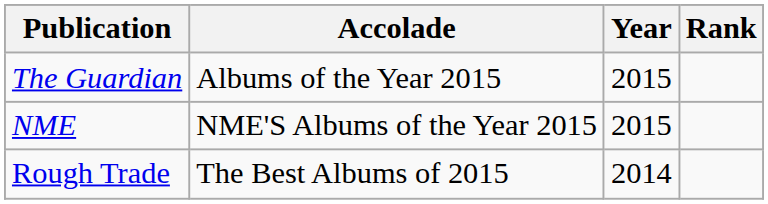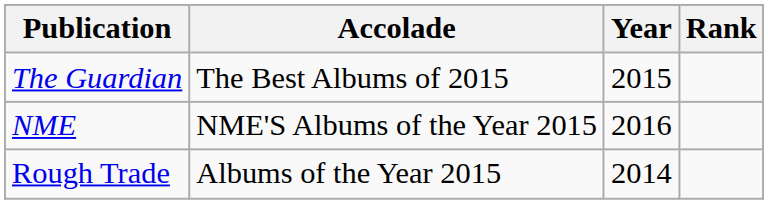 <table class="sortable wikitable">
 <tr>
 <th>Publication</th>
 <th>Accolade</th>
 <th>Year</th>
 <th>Rank</th>
 </tr>
 <tr>
 <td><em><a href='#'>The Guardian</a></em></td>
-<td>Albums of the Year 2015</td>
+<td>The Best Albums of 2015</td>
 <td>2015</td>
 <td></td>
 </tr>
 <tr>
 <td><em><a href='#'>NME</a></em></td>
 <td>NME'S Albums of the Year 2015</td>
-<td>2015</td>
+<td>2016</td>
 <td></td>
 </tr>
 <tr>
 <td><a href='#'>Rough Trade</a></td>
-<td>The Best Albums of 2015</td>
+<td>Albums of the Year 2015</td>
 <td>2014</td>
 <td></td>
 </tr>
 </table>
